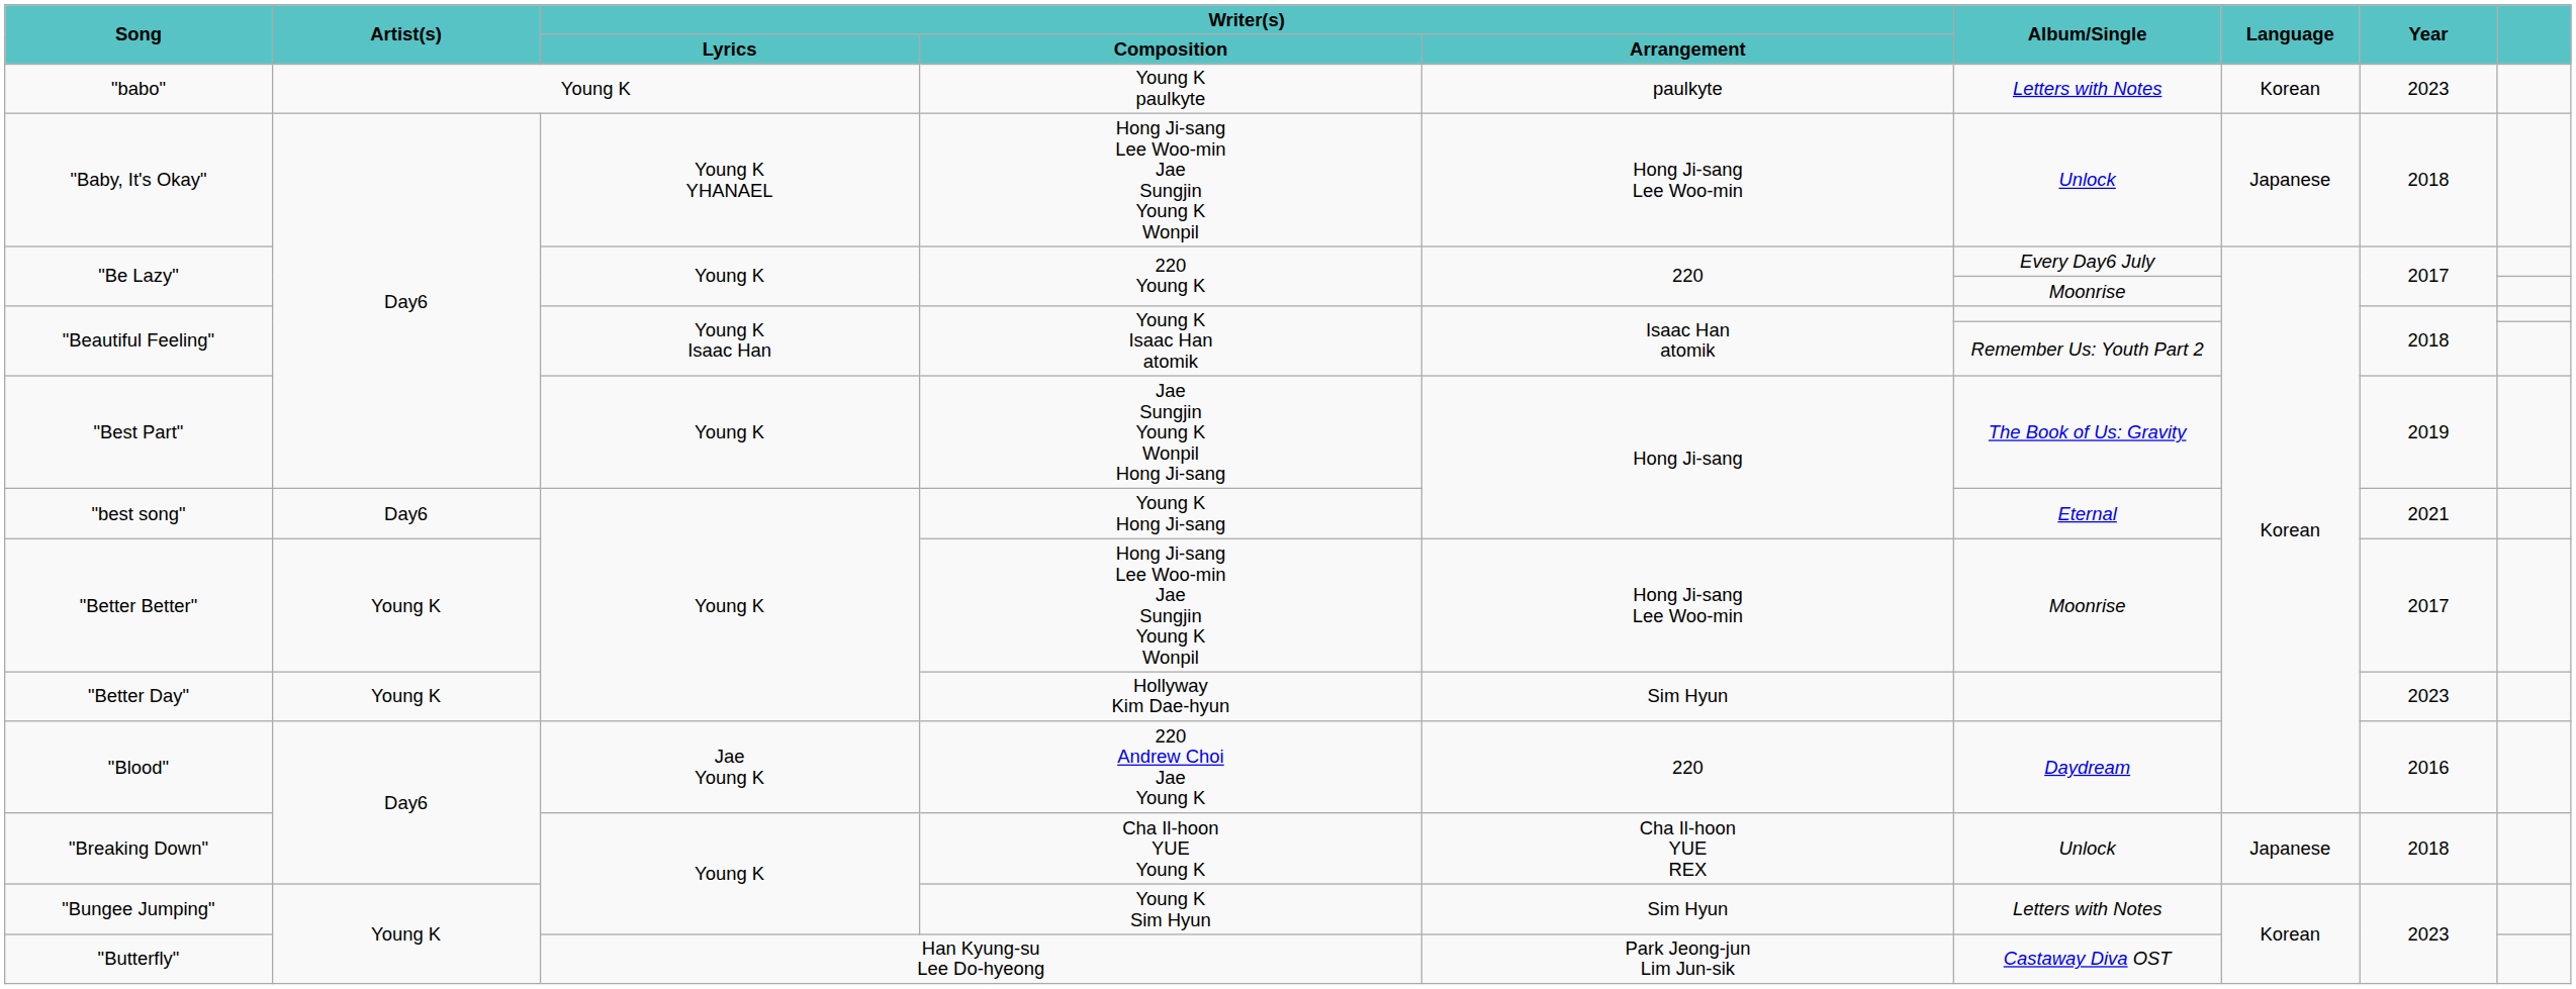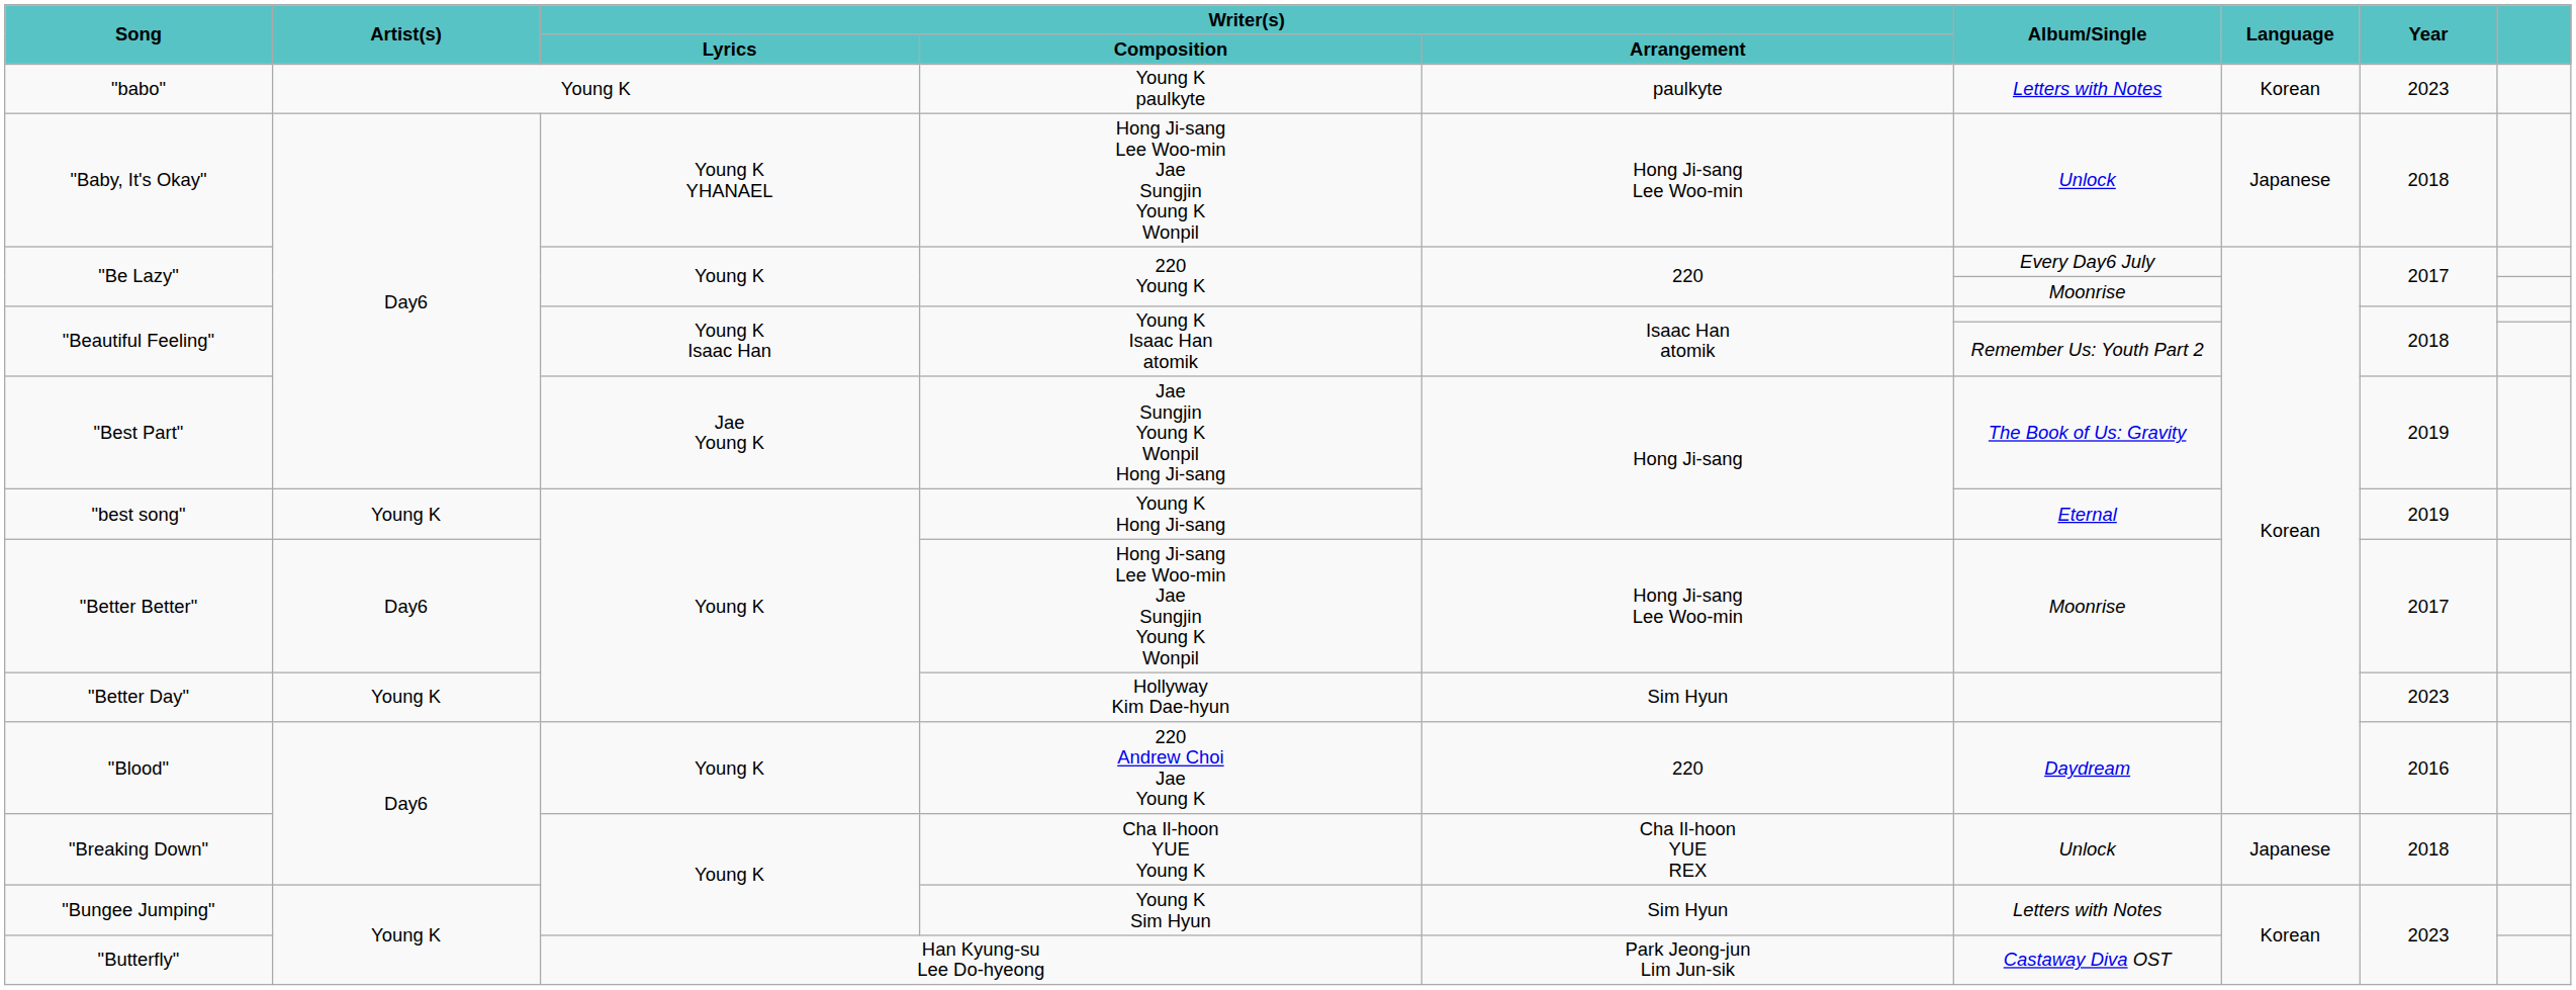 <table class="wikitable" style="margin:0.5em auto; clear:both; font-size:.9em; text-align:center; width:100%">
 <tr>
 <th rowspan=2 style="width:200px; background:#57c3c5;">Song</th>
 <th rowspan=2 style="width:200px; background:#57c3c5;">Artist(s)</th>
 <th colspan=3 style="width:700px; background:#57c3c5;">Writer(s)</th>
 <th rowspan=2 style="width:200px; background:#57c3c5;">Album/Single</th>
 <th rowspan=2 style="width:100px; background:#57c3c5;">Language</th>
 <th rowspan=2 style="width:100px; background:#57c3c5;">Year</th>
 <th rowspan=2 style="width:50px;  background:#57c3c5;"></th>
 </tr>
 <tr>
 <th style="background:#57c3c5">Lyrics</th>
 <th style="background:#57c3c5">Composition</th>
 <th style="background:#57c3c5">Arrangement</th>
 </tr>
 <tr>
 <td>"babo"</td>
 <td colspan=2>Young K</td>
 <td>Young K<br>paulkyte</td>
 <td>paulkyte</td>
 <td><em><a href='#'>Letters with Notes</a></em></td>
 <td>Korean</td>
 <td>2023</td>
 <td></td>
 </tr>
 <tr>
 <td>"Baby, It's Okay"</td>
 <td rowspan=6>Day6</td>
 <td>Young K<br>YHANAEL</td>
 <td>Hong Ji-sang<br>Lee Woo-min<br>Jae<br>Sungjin<br>Young K<br>Wonpil</td>
 <td>Hong Ji-sang<br>Lee Woo-min</td>
 <td><em><a href='#'>Unlock</a></em></td>
 <td>Japanese</td>
 <td>2018</td>
 <td></td>
 </tr>
 <tr>
 <td rowspan=2>"Be Lazy"</td>
 <td rowspan=2>Young K</td>
 <td rowspan=2>220<br>Young K</td>
 <td rowspan=2>220</td>
 <td><em>Every Day6 July</em></td>
 <td rowspan=9>Korean</td>
 <td rowspan=2>2017</td>
 <td></td>
 </tr>
 <tr>
 <td><em>Moonrise</em></td>
 <td></td>
 </tr>
 <tr>
 <td rowspan=2>"Beautiful Feeling"</td>
 <td rowspan=2>Young K<br>Isaac Han</td>
 <td rowspan=2>Young K<br>Isaac Han<br>atomik</td>
 <td rowspan=2>Isaac Han<br>atomik</td>
 <td></td>
 <td rowspan=2>2018</td>
 <td></td>
 </tr>
 <tr>
 <td><em>Remember Us: Youth Part 2</em></td>
 <td></td>
 </tr>
 <tr>
 <td>"Best Part"</td>
-<td>Young K</td>
+<td>Jae<br>Young K</td>
 <td>Jae<br>Sungjin<br>Young K<br>Wonpil<br>Hong Ji-sang</td>
 <td rowspan=2>Hong Ji-sang</td>
 <td><em><a href='#'>The Book of Us: Gravity</a></em></td>
 <td>2019</td>
 <td></td>
 </tr>
 <tr>
 <td>"best song"<br></td>
-<td>Day6</td>
+<td>Young K</td>
 <td rowspan=3>Young K</td>
 <td>Young K<br>Hong Ji-sang</td>
 <td><em><a href='#'>Eternal</a></em></td>
-<td>2021</td>
+<td>2019</td>
 <td></td>
 </tr>
 <tr>
 <td>"Better Better"</td>
-<td>Young K</td>
+<td>Day6</td>
 <td>Hong Ji-sang<br>Lee Woo-min<br>Jae<br>Sungjin<br>Young K<br>Wonpil</td>
 <td>Hong Ji-sang<br>Lee Woo-min</td>
 <td><em>Moonrise</em></td>
 <td>2017</td>
 <td></td>
 </tr>
 <tr>
 <td>"Better Day"</td>
 <td>Young K</td>
 <td>Hollyway<br>Kim Dae-hyun</td>
 <td>Sim Hyun</td>
 <td></td>
 <td>2023</td>
 <td></td>
 </tr>
 <tr>
 <td>"Blood"</td>
 <td rowspan=2>Day6</td>
-<td>Jae<br>Young K</td>
+<td>Young K</td>
 <td>220<br><a href='#'>Andrew Choi</a><br>Jae<br>Young K</td>
 <td>220</td>
 <td><em><a href='#'>Daydream</a></em></td>
 <td>2016</td>
 <td></td>
 </tr>
 <tr>
 <td>"Breaking Down"</td>
 <td rowspan=2>Young K</td>
 <td>Cha Il-hoon<br>YUE<br>Young K</td>
 <td>Cha Il-hoon<br>YUE<br>REX</td>
 <td><em>Unlock</em></td>
 <td>Japanese</td>
 <td>2018</td>
 <td></td>
 </tr>
 <tr>
 <td>"Bungee Jumping"</td>
 <td rowspan=2>Young K</td>
 <td>Young K<br>Sim Hyun</td>
 <td>Sim Hyun</td>
 <td><em>Letters with Notes</em></td>
 <td rowspan=2>Korean</td>
 <td rowspan=2>2023</td>
 <td></td>
 </tr>
 <tr>
 <td>"Butterfly"<br></td>
 <td colspan=2>Han Kyung-su<br>Lee Do-hyeong</td>
 <td>Park Jeong-jun<br>Lim Jun-sik</td>
 <td><em><a href='#'>Castaway Diva</a> OST</em></td>
 <td></td>
 </tr>
 </table>
